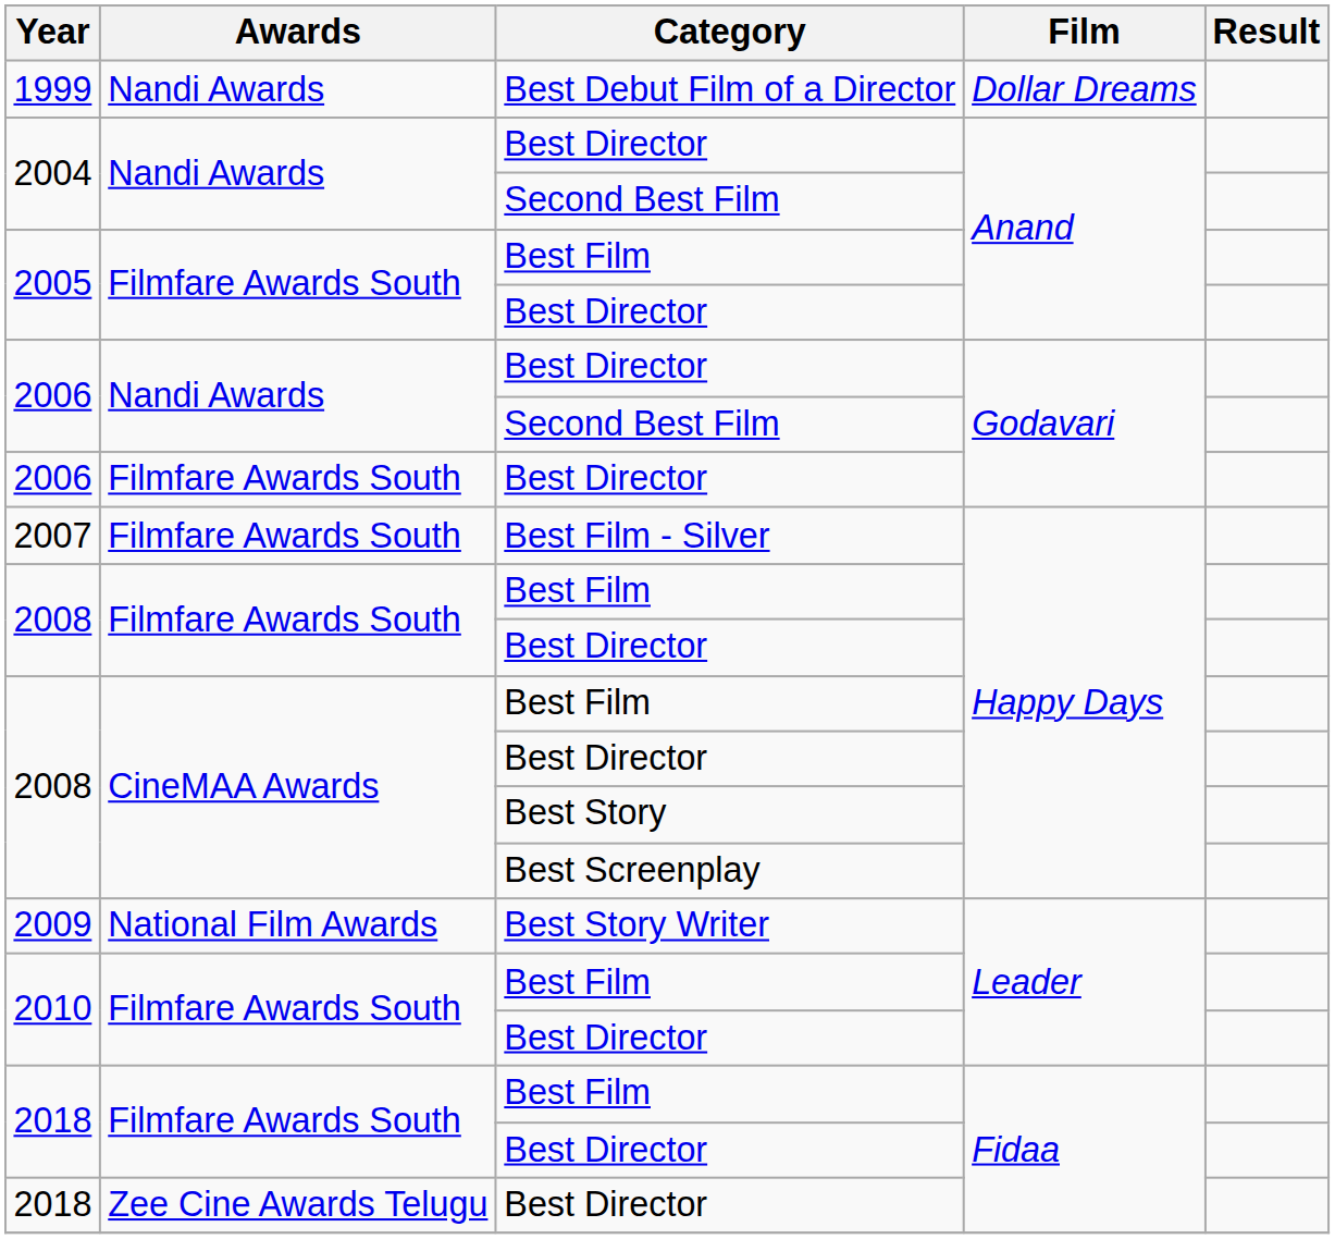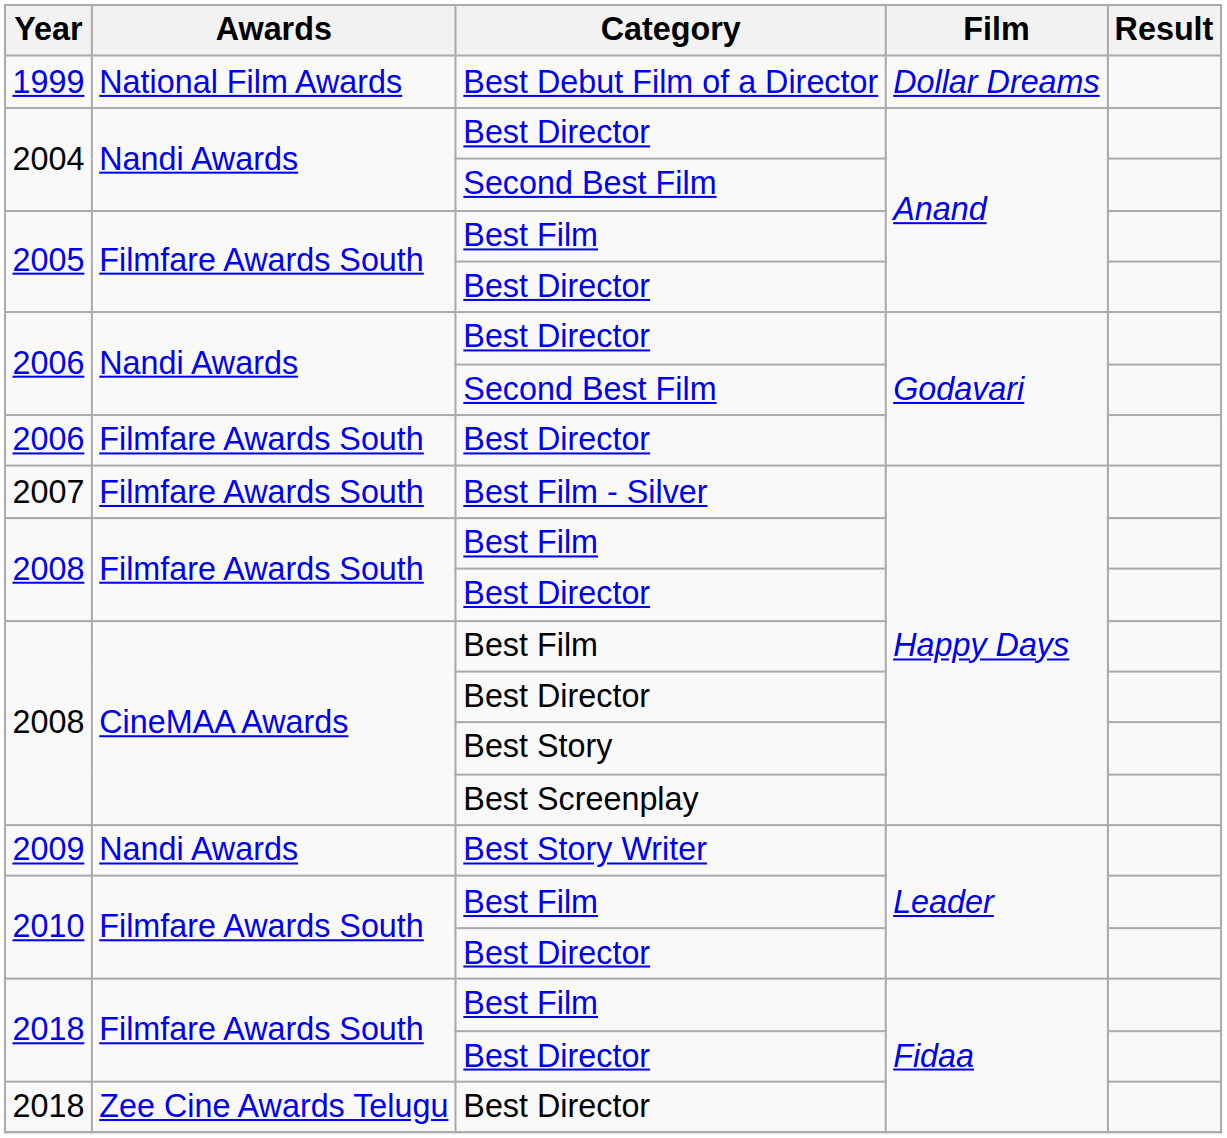 <table class="wikitable sortable">
 <tr>
 <th>Year</th>
 <th>Awards</th>
 <th>Category</th>
 <th>Film</th>
 <th>Result</th>
 </tr>
 <tr>
 <td><a href='#'>1999</a></td>
-<td><a href='#'>Nandi Awards</a></td>
+<td><a href='#'>National Film Awards</a></td>
 <td><a href='#'>Best Debut Film of a Director</a></td>
 <td><em><a href='#'>Dollar Dreams</a></em></td>
 <td></td>
 </tr>
 <tr>
 <td rowspan="2">2004</td>
 <td rowspan="2"><a href='#'>Nandi Awards</a></td>
 <td><a href='#'>Best Director</a></td>
 <td rowspan=4><em><a href='#'>Anand</a></em></td>
 <td></td>
 </tr>
 <tr>
 <td><a href='#'>Second Best Film</a></td>
 <td></td>
 </tr>
 <tr>
 <td rowspan="2"><a href='#'>2005</a></td>
 <td rowspan="2"><a href='#'>Filmfare Awards South</a></td>
 <td><a href='#'>Best Film</a></td>
 <td></td>
 </tr>
 <tr>
 <td><a href='#'>Best Director</a></td>
 <td></td>
 </tr>
 <tr>
 <td rowspan="2"><a href='#'>2006</a></td>
 <td rowspan="2"><a href='#'>Nandi Awards</a></td>
 <td><a href='#'>Best Director</a></td>
 <td rowspan=3><em><a href='#'>Godavari</a></em></td>
 <td></td>
 </tr>
 <tr>
 <td><a href='#'>Second Best Film</a></td>
 <td></td>
 </tr>
 <tr>
 <td><a href='#'>2006</a></td>
 <td><a href='#'>Filmfare Awards South</a></td>
 <td><a href='#'>Best Director</a></td>
 <td></td>
 </tr>
 <tr>
 <td>2007</td>
 <td><a href='#'>Filmfare Awards South</a></td>
 <td><a href='#'>Best Film - Silver</a></td>
 <td rowspan="7"><em><a href='#'>Happy Days</a></em></td>
 <td></td>
 </tr>
 <tr>
 <td rowspan="2"><a href='#'>2008</a></td>
 <td rowspan="2"><a href='#'>Filmfare Awards South</a></td>
 <td><a href='#'>Best Film</a></td>
 <td></td>
 </tr>
 <tr>
 <td><a href='#'>Best Director</a></td>
 <td></td>
 </tr>
 <tr>
 <td rowspan="4">2008</td>
 <td rowspan="4"><a href='#'>CineMAA Awards</a></td>
 <td>Best Film</td>
 <td></td>
 </tr>
 <tr>
 <td>Best Director</td>
 <td></td>
 </tr>
 <tr>
 <td>Best Story</td>
 <td></td>
 </tr>
 <tr>
 <td>Best Screenplay</td>
 <td></td>
 </tr>
 <tr>
 <td><a href='#'>2009</a></td>
-<td><a href='#'>National Film Awards</a></td>
+<td><a href='#'>Nandi Awards</a></td>
 <td><a href='#'>Best Story Writer</a></td>
 <td rowspan="3"><em><a href='#'>Leader</a></em></td>
 <td></td>
 </tr>
 <tr>
 <td rowspan="2"><a href='#'>2010</a></td>
 <td rowspan="2"><a href='#'>Filmfare Awards South</a></td>
 <td><a href='#'>Best Film</a></td>
 <td></td>
 </tr>
 <tr>
 <td><a href='#'>Best Director</a></td>
 <td></td>
 </tr>
 <tr>
 <td rowspan="2"><a href='#'>2018</a></td>
 <td rowspan="2"><a href='#'>Filmfare Awards South</a></td>
 <td><a href='#'>Best Film</a></td>
 <td rowspan=3><em><a href='#'>Fidaa</a></em></td>
 <td></td>
 </tr>
 <tr>
 <td><a href='#'>Best Director</a></td>
 <td></td>
 </tr>
 <tr>
 <td>2018</td>
 <td><a href='#'>Zee Cine Awards Telugu</a></td>
 <td>Best Director</td>
 <td></td>
 </tr>
 <tr>
 </tr>
 </table>
